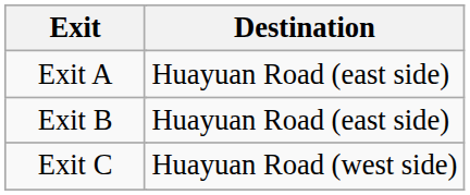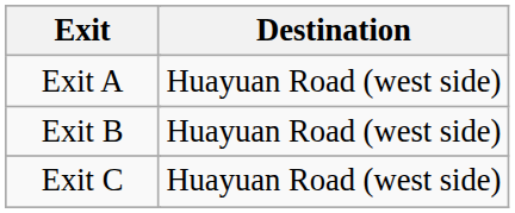 <table class="wikitable">
 <tr>
 <th style="width:70px" colspan="2">Exit</th>
 <th>Destination</th>
 </tr>
 <tr>
 <td align="center" colspan="2">Exit A</td>
-<td>Huayuan Road (east side)</td>
+<td>Huayuan Road (west side)</td>
 </tr>
 <tr>
 <td align="center" colspan="2">Exit B</td>
-<td>Huayuan Road (east side)</td>
+<td>Huayuan Road (west side)</td>
 </tr>
 <tr>
 <td align="center" colspan="2">Exit C</td>
 <td>Huayuan Road (west side)</td>
 </tr>
 </table>
